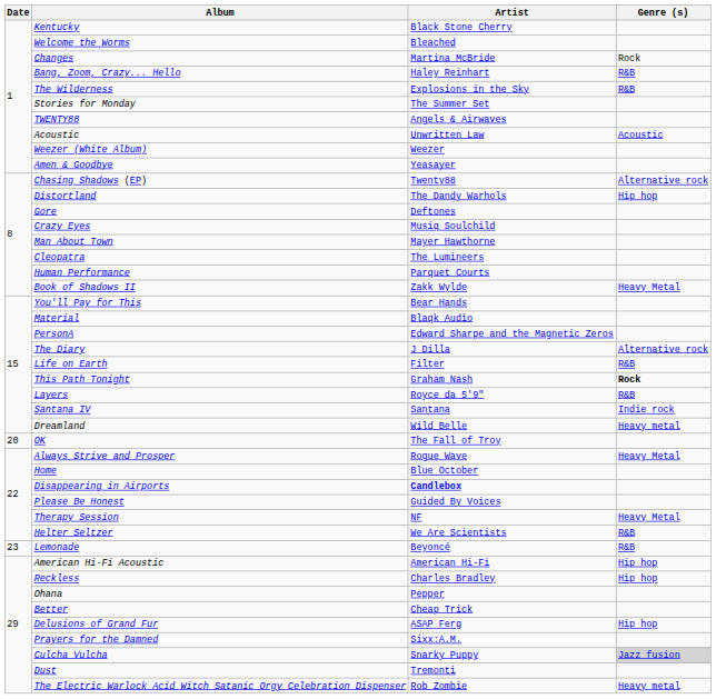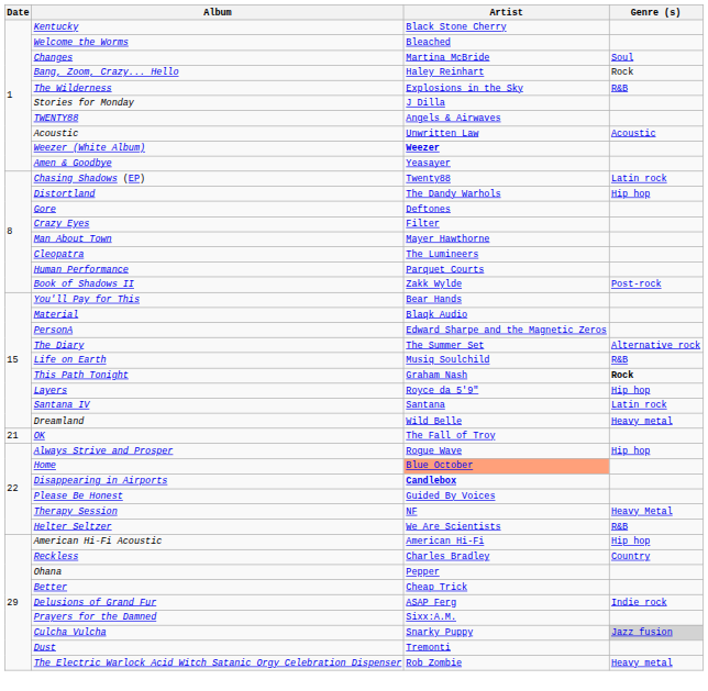 <table class="wikitable" style="text-align: left">
 <tr>
 <th>Date</th>
 <th>Album</th>
 <th>Artist</th>
 <th>Genre (s)</th>
 </tr>
 <tr>
 <td rowspan="10">1</td>
 <td><em><a href='#'>Kentucky</a></em></td>
 <td><a href='#'>Black Stone Cherry</a></td>
 <td></td>
 </tr>
 <tr>
 <td><em><a href='#'>Welcome the Worms</a></em></td>
 <td><a href='#'>Bleached</a></td>
 <td></td>
 </tr>
 <tr>
 <td><em><a href='#'>Changes</a></em></td>
 <td><a href='#'>Martina McBride</a></td>
-<td>Rock</td>
+<td><a href='#'>Soul</a></td>
 </tr>
 <tr>
 <td><em><a href='#'>Bang, Zoom, Crazy... Hello</a></em></td>
 <td><a href='#'>Haley Reinhart</a></td>
-<td><a href='#'>R&B</a></td>
+<td>Rock</td>
 </tr>
 <tr>
 <td><em><a href='#'>The Wilderness</a></em></td>
 <td><a href='#'>Explosions in the Sky</a></td>
 <td><a href='#'>R&B</a></td>
 </tr>
 <tr>
 <td><em>Stories for Monday</em></td>
-<td><a href='#'>The Summer Set</a></td>
+<td><a href='#'>J Dilla</a></td>
 <td></td>
 </tr>
 <tr>
 <td><em><a href='#'>TWENTY88</a></em></td>
 <td><a href='#'>Angels & Airwaves</a></td>
 <td></td>
 </tr>
 <tr>
 <td><em>Acoustic</em></td>
 <td><a href='#'>Unwritten Law</a></td>
 <td><a href='#'>Acoustic</a></td>
 </tr>
 <tr>
 <td><em><a href='#'>Weezer (White Album)</a></em></td>
-<td><a href='#'>Weezer</a></td>
+<td><strong><a href='#'>Weezer</a></strong></td>
 <td></td>
 </tr>
 <tr>
 <td><em><a href='#'>Amen & Goodbye</a></em></td>
 <td><a href='#'>Yeasayer</a></td>
 <td></td>
 </tr>
 <tr>
 <td rowspan="8">8</td>
 <td><em><a href='#'>Chasing Shadows</a></em> (<a href='#'>EP</a>)</td>
 <td><a href='#'>Twenty88</a></td>
-<td><a href='#'>Alternative rock</a></td>
+<td><a href='#'>Latin rock</a></td>
 </tr>
 <tr>
 <td><em><a href='#'>Distortland</a></em></td>
 <td><a href='#'>The Dandy Warhols</a></td>
 <td><a href='#'>Hip hop</a></td>
 </tr>
 <tr>
 <td><em><a href='#'>Gore</a></em></td>
 <td><a href='#'>Deftones</a></td>
 <td></td>
 </tr>
 <tr>
 <td><em><a href='#'>Crazy Eyes</a></em></td>
-<td><a href='#'>Musiq Soulchild</a></td>
+<td><a href='#'>Filter</a></td>
 <td></td>
 </tr>
 <tr>
 <td><em><a href='#'>Man About Town</a></em></td>
 <td><a href='#'>Mayer Hawthorne</a></td>
 <td></td>
 </tr>
 <tr>
 <td><em><a href='#'>Cleopatra</a></em></td>
 <td><a href='#'>The Lumineers</a></td>
 <td></td>
 </tr>
 <tr>
 <td><em><a href='#'>Human Performance</a></em></td>
 <td><a href='#'>Parquet Courts</a></td>
 <td></td>
 </tr>
 <tr>
 <td><em><a href='#'>Book of Shadows II</a></em></td>
 <td><a href='#'>Zakk Wylde</a></td>
-<td><a href='#'>Heavy Metal</a></td>
+<td><a href='#'>Post-rock</a></td>
 </tr>
 <tr>
 <td rowspan="9">15</td>
 <td><em><a href='#'>You'll Pay for This</a></em></td>
 <td><a href='#'>Bear Hands</a></td>
 <td></td>
 </tr>
 <tr>
 <td><em><a href='#'>Material</a></em></td>
 <td><a href='#'>Blaqk Audio</a></td>
 <td></td>
 </tr>
 <tr>
 <td><em><a href='#'>PersonA</a></em></td>
 <td><a href='#'>Edward Sharpe and the Magnetic Zeros</a></td>
 <td></td>
 </tr>
 <tr>
 <td><em><a href='#'>The Diary</a></em></td>
-<td><a href='#'>J Dilla</a></td>
+<td><a href='#'>The Summer Set</a></td>
 <td><a href='#'>Alternative rock</a></td>
 </tr>
 <tr>
 <td><em><a href='#'>Life on Earth</a></em></td>
-<td><a href='#'>Filter</a></td>
+<td><a href='#'>Musiq Soulchild</a></td>
 <td><a href='#'>R&B</a></td>
 </tr>
 <tr>
 <td><em><a href='#'>This Path Tonight</a></em></td>
 <td><a href='#'>Graham Nash</a></td>
 <td><strong>Rock</strong></td>
 </tr>
 <tr>
 <td><em><a href='#'>Layers</a></em></td>
 <td><a href='#'>Royce da 5'9"</a></td>
-<td><a href='#'>R&B</a></td>
+<td><a href='#'>Hip hop</a></td>
 </tr>
 <tr>
 <td><em><a href='#'>Santana IV</a></em></td>
 <td><a href='#'>Santana</a></td>
-<td><a href='#'>Indie rock</a></td>
+<td><a href='#'>Latin rock</a></td>
 </tr>
 <tr>
 <td><em>Dreamland</em></td>
 <td><a href='#'>Wild Belle</a></td>
 <td><a href='#'>Heavy metal</a></td>
 </tr>
 <tr>
-<td>20</td>
+<td>21</td>
 <td><em><a href='#'>OK</a></em></td>
 <td><a href='#'>The Fall of Troy</a></td>
 <td></td>
 </tr>
 <tr>
 <td rowspan="6">22</td>
 <td><em><a href='#'>Always Strive and Prosper</a></em></td>
 <td><a href='#'>Rogue Wave</a></td>
-<td><a href='#'>Heavy Metal</a></td>
+<td><a href='#'>Hip hop</a></td>
 </tr>
 <tr>
 <td><em><a href='#'>Home</a></em></td>
-<td><a href='#'>Blue October</a></td>
+<td style="background: lightsalmon;"><a href='#'>Blue October</a></td>
 <td></td>
 </tr>
 <tr>
 <td><em><a href='#'>Disappearing in Airports</a></em></td>
 <td><strong><a href='#'>Candlebox</a></strong></td>
 <td></td>
 </tr>
 <tr>
 <td><em><a href='#'>Please Be Honest</a></em></td>
 <td><a href='#'>Guided By Voices</a></td>
 <td></td>
 </tr>
 <tr>
 <td><em><a href='#'>Therapy Session</a></em></td>
 <td><a href='#'>NF</a></td>
 <td><a href='#'>Heavy Metal</a></td>
 </tr>
 <tr>
 <td><em><a href='#'>Helter Seltzer</a></em></td>
 <td><a href='#'>We Are Scientists</a></td>
 <td><a href='#'>R&B</a></td>
 </tr>
 <tr>
-<td>23</td>
-<td><em><a href='#'>Lemonade</a></em></td>
-<td><a href='#'>Beyoncé</a></td>
-<td><a href='#'>R&B</a></td>
-</tr>
-<tr>
 <td rowspan="9">29</td>
 <td><em>American Hi-Fi Acoustic</em></td>
 <td><a href='#'>American Hi-Fi</a></td>
 <td><a href='#'>Hip hop</a></td>
 </tr>
 <tr>
 <td><em><a href='#'>Reckless</a></em></td>
 <td><a href='#'>Charles Bradley</a></td>
-<td><a href='#'>Hip hop</a></td>
+<td><a href='#'>Country</a></td>
 </tr>
 <tr>
 <td><em>Ohana</em></td>
 <td><a href='#'>Pepper</a></td>
 <td></td>
 </tr>
 <tr>
 <td><em><a href='#'>Better</a></em></td>
 <td><a href='#'>Cheap Trick</a></td>
 <td></td>
 </tr>
 <tr>
 <td><em><a href='#'>Delusions of Grand Fur</a></em></td>
 <td><a href='#'>ASAP Ferg</a></td>
-<td><a href='#'>Hip hop</a></td>
+<td><a href='#'>Indie rock</a></td>
 </tr>
 <tr>
 <td><em><a href='#'>Prayers for the Damned</a></em></td>
 <td><a href='#'>Sixx:A.M.</a></td>
 <td></td>
 </tr>
 <tr>
 <td><em><a href='#'>Culcha Vulcha</a></em></td>
 <td><a href='#'>Snarky Puppy</a></td>
 <td style="background: lightgrey;"><a href='#'>Jazz fusion</a></td>
 </tr>
 <tr>
 <td><em><a href='#'>Dust</a></em></td>
 <td><a href='#'>Tremonti</a></td>
 <td></td>
 </tr>
 <tr>
 <td><em><a href='#'>The Electric Warlock Acid Witch Satanic Orgy Celebration Dispenser</a></em></td>
 <td><a href='#'>Rob Zombie</a></td>
 <td><a href='#'>Heavy metal</a></td>
 </tr>
 </table>
